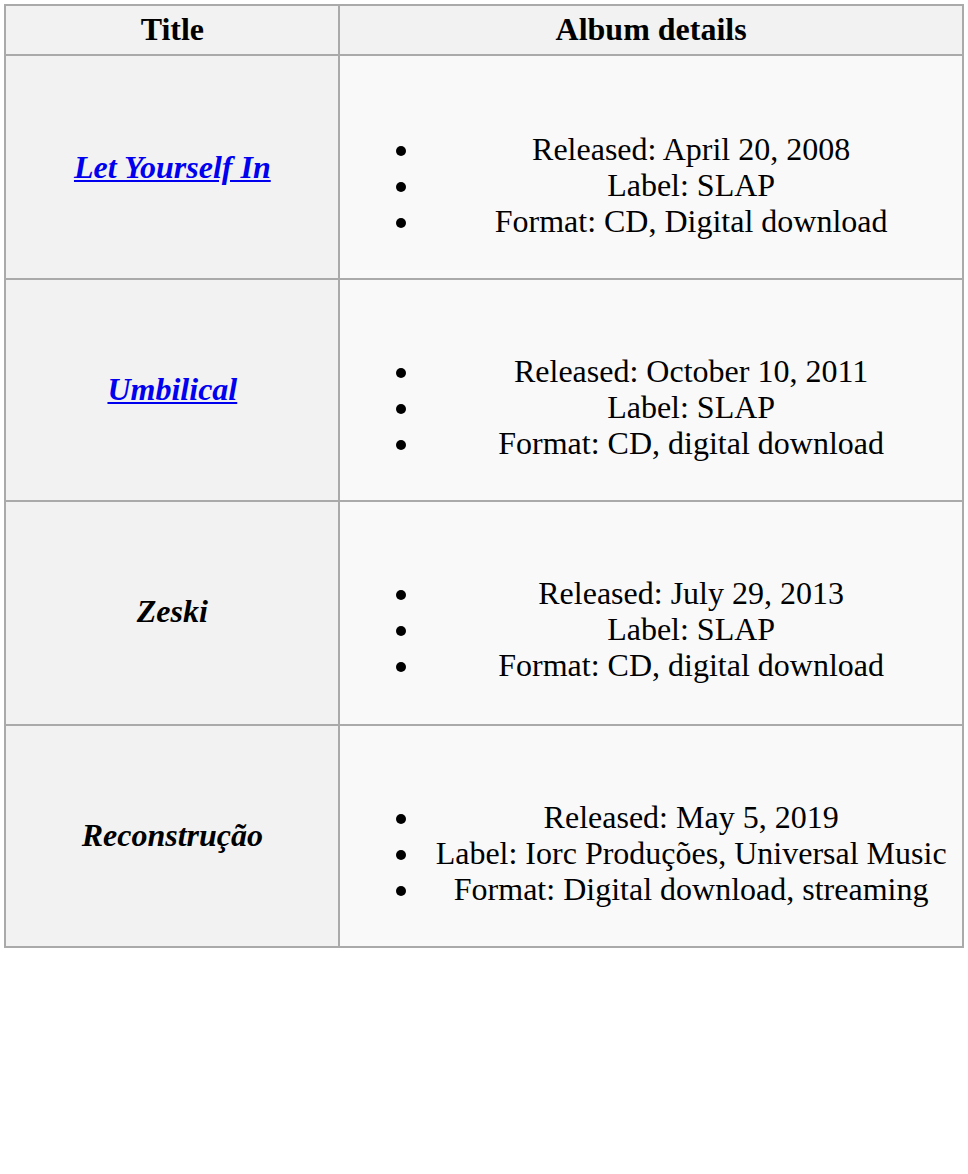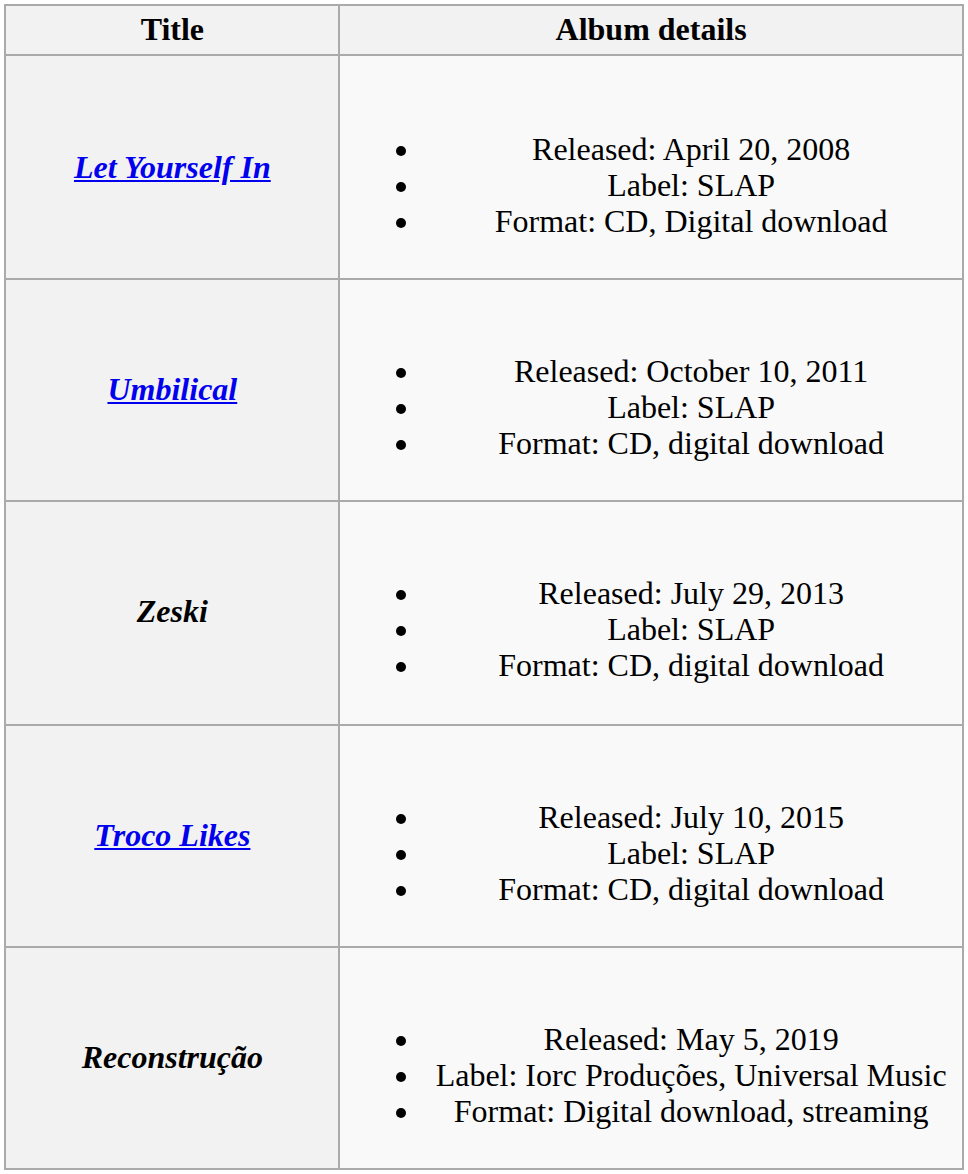 <table class="wikitable plainrowheaders" style="text-align:center;">
 <tr>
 <th scope="col" rowspan="1" style="width:10em;">Title</th>
 <th scope="col" rowspan="1" style="width:19em;">Album details</th>
 </tr>
 <tr>
 <th scope="row"><em><a href='#'>Let Yourself In</a></em></th>
 <td><br><ul><li>Released: April 20, 2008</li><li>Label: SLAP</li><li>Format: CD, Digital download</li></ul></td>
 </tr>
 <tr>
 <th scope="row"><em><a href='#'>Umbilical</a></em></th>
 <td><br><ul><li>Released: October 10, 2011</li><li>Label: SLAP</li><li>Format: CD, digital download</li></ul></td>
 </tr>
 <tr>
 <th scope="row"><em>Zeski</em></th>
 <td><br><ul><li>Released: July 29, 2013</li><li>Label: SLAP</li><li>Format: CD, digital download</li></ul></td>
 </tr>
 <tr>
+<th scope="row"><em><a href='#'>Troco Likes</a></em></th>
+<td><br><ul><li>Released: July 10, 2015</li><li>Label: SLAP</li><li>Format: CD, digital download</li></ul></td>
+</tr>
+<tr>
 <th scope="row"><em>Reconstrução</em></th>
 <td><br><ul><li>Released: May 5, 2019</li><li>Label: Iorc Produções, Universal Music</li><li>Format: Digital download, streaming</li></ul></td>
 </tr>
 </table>
